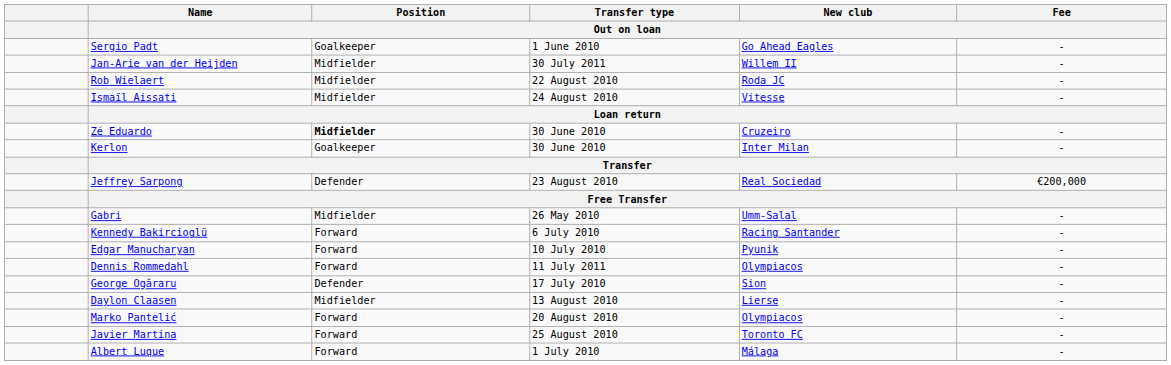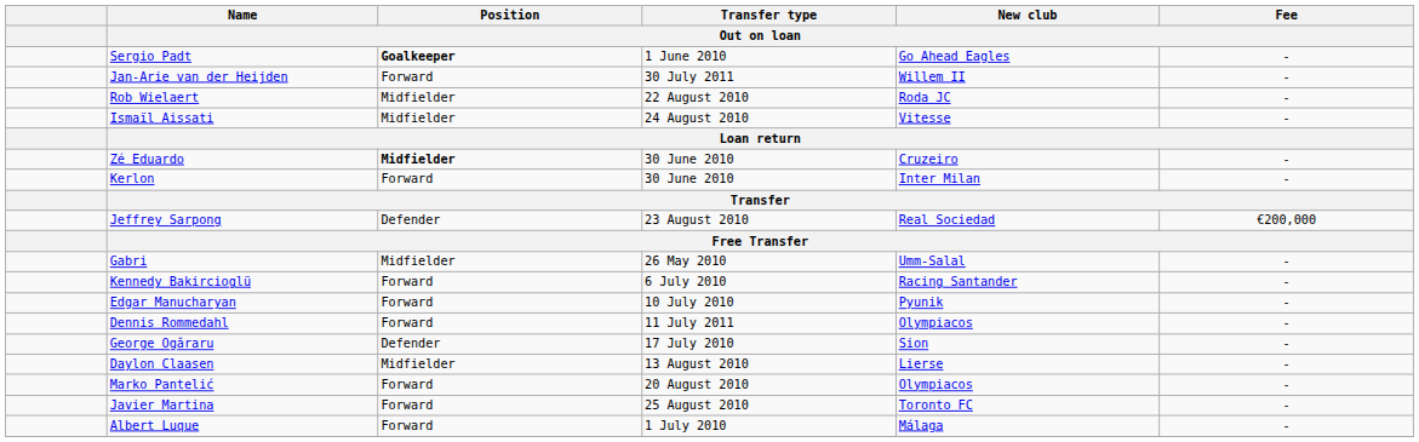 <table class="wikitable" style="width:100%; font-size:85%;">
 <tr>
 <th width="2%"></th>
 <th width="5%">Name</th>
 <th width="5%">Position</th>
 <th width="5%">Transfer type</th>
 <th width="5%">New club</th>
 <th width="5%">Fee</th>
 </tr>
 <tr>
 <th></th>
 <th colspan="5" align="center">Out on loan</th>
 </tr>
 <tr>
 <td align=center></td>
 <td align=left> <a href='#'>Sergio Padt</a></td>
-<td align=left>Goalkeeper</td>
+<td align=left><strong>Goalkeeper</strong></td>
 <td align=left>1 June 2010</td>
 <td align=left> <a href='#'>Go Ahead Eagles</a></td>
 <td align=center>-</td>
 </tr>
 <tr>
 <td align=center></td>
 <td align=left> <a href='#'>Jan-Arie van der Heijden</a></td>
-<td align=left>Midfielder</td>
+<td align=left>Forward</td>
 <td align=left>30 July 2011</td>
 <td align=left> <a href='#'>Willem II</a></td>
 <td align=center>-</td>
 </tr>
 <tr>
 <td align=center></td>
 <td align=left> <a href='#'>Rob Wielaert</a></td>
 <td align=left>Midfielder</td>
 <td align=left>22 August 2010</td>
 <td align=left> <a href='#'>Roda JC</a></td>
 <td align=center>-</td>
 </tr>
 <tr>
 <td align=center></td>
 <td align=left> <a href='#'>Ismaïl Aissati</a></td>
 <td align=left>Midfielder</td>
 <td align=left>24 August 2010</td>
 <td align=left> <a href='#'>Vitesse</a></td>
 <td align=center>-</td>
 </tr>
 <tr>
 <th></th>
 <th colspan="5" align="center">Loan return</th>
 </tr>
 <tr>
 <td align=center></td>
 <td align=left> <a href='#'>Zé Eduardo</a></td>
 <td align=left><strong>Midfielder</strong></td>
 <td align=left>30 June 2010</td>
 <td align=left> <a href='#'>Cruzeiro</a></td>
 <td align=center>-</td>
 </tr>
 <tr>
 <td align=center></td>
 <td align=left> <a href='#'>Kerlon</a></td>
-<td align=left>Goalkeeper</td>
+<td align=left>Forward</td>
 <td align=left>30 June 2010</td>
 <td align=left> <a href='#'>Inter Milan</a></td>
 <td align=center>-</td>
 </tr>
 <tr>
 <th></th>
 <th colspan="5" align="center">Transfer</th>
 </tr>
 <tr>
 <td align=center></td>
 <td align=left> <a href='#'>Jeffrey Sarpong</a></td>
 <td align=left>Defender</td>
 <td align=left>23 August 2010</td>
 <td align=left> <a href='#'>Real Sociedad</a></td>
 <td align=center>€200,000</td>
 </tr>
 <tr>
 <th></th>
 <th colspan="5" align="center">Free Transfer</th>
 </tr>
 <tr>
 <td align=center></td>
 <td align=left> <a href='#'>Gabri</a></td>
 <td align=left>Midfielder</td>
 <td align=left>26 May 2010</td>
 <td align=left> <a href='#'>Umm-Salal</a></td>
 <td align=center>-</td>
 </tr>
 <tr>
 <td align=center></td>
 <td align=left> <a href='#'>Kennedy Bakircioglü</a></td>
 <td align=left>Forward</td>
 <td align=left>6 July 2010</td>
 <td align=left> <a href='#'>Racing Santander</a></td>
 <td align=center>-</td>
 </tr>
 <tr>
 <td align=center></td>
 <td align=left> <a href='#'>Edgar Manucharyan</a></td>
 <td align=left>Forward</td>
 <td align=left>10 July 2010</td>
 <td align=left> <a href='#'>Pyunik</a></td>
 <td align=center>-</td>
 </tr>
 <tr>
 <td align=center></td>
 <td align=left> <a href='#'>Dennis Rommedahl</a></td>
 <td align=left>Forward</td>
 <td align=left>11 July 2011</td>
 <td align=left> <a href='#'>Olympiacos</a></td>
 <td align=center>-</td>
 </tr>
 <tr>
 <td align=center></td>
 <td align=left> <a href='#'>George Ogăraru</a></td>
 <td align=left>Defender</td>
 <td align=left>17 July 2010</td>
 <td align=left> <a href='#'>Sion</a></td>
 <td align=center>-</td>
 </tr>
 <tr>
 <td align=center></td>
 <td align=left> <a href='#'>Daylon Claasen</a></td>
 <td align=left>Midfielder</td>
 <td align=left>13 August 2010</td>
 <td align=left> <a href='#'>Lierse</a></td>
 <td align=center>-</td>
 </tr>
 <tr>
 <td align=center></td>
 <td align=left> <a href='#'>Marko Pantelić</a></td>
 <td align=left>Forward</td>
 <td align=left>20 August 2010</td>
 <td align=left> <a href='#'>Olympiacos</a></td>
 <td align=center>-</td>
 </tr>
 <tr>
 <td align=center></td>
 <td align=left> <a href='#'>Javier Martina</a></td>
 <td align=left>Forward</td>
 <td align=left>25 August 2010</td>
 <td align=left> <a href='#'>Toronto FC</a></td>
 <td align=center>-</td>
 </tr>
 <tr>
 <td align=center></td>
 <td align=left> <a href='#'>Albert Luque</a></td>
 <td align=left>Forward</td>
 <td align=left>1 July 2010</td>
 <td align=left> <a href='#'>Málaga</a></td>
 <td align=center>-</td>
 </tr>
 <tr>
 </tr>
 </table>
